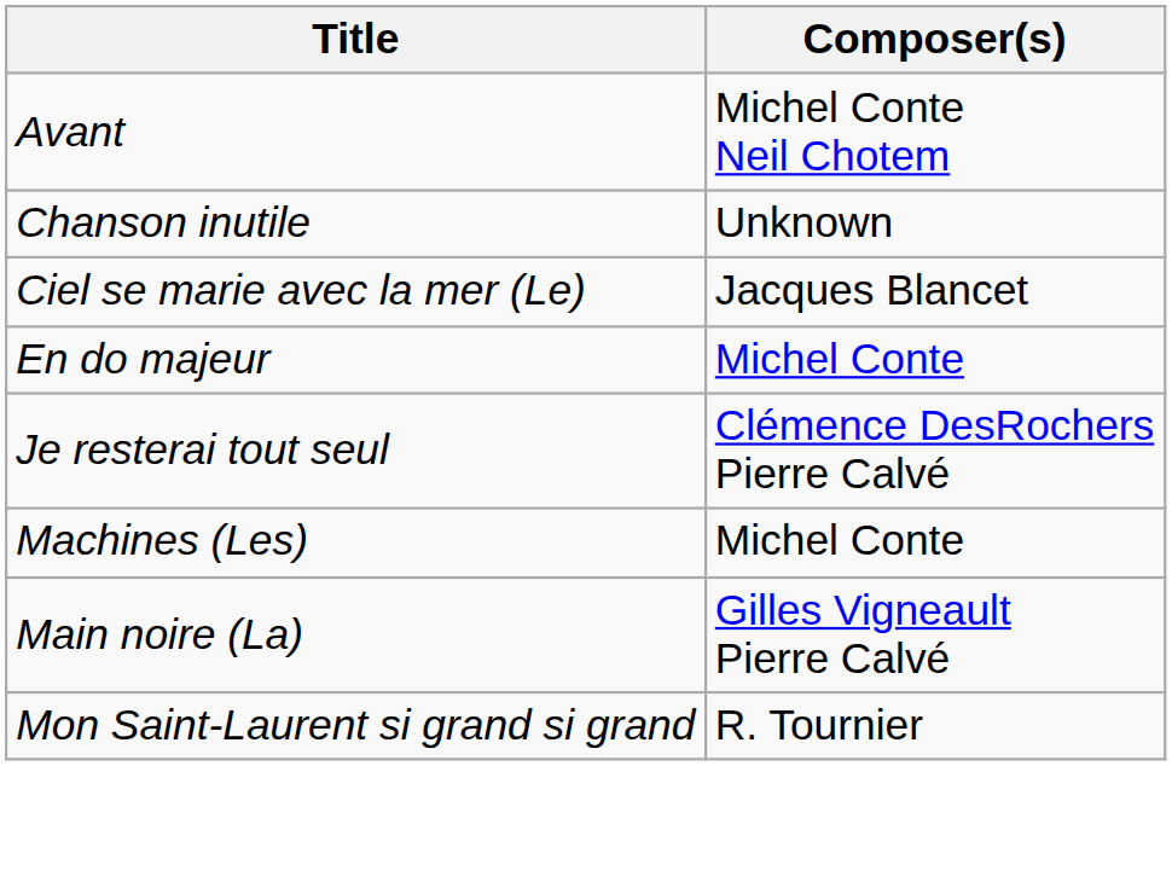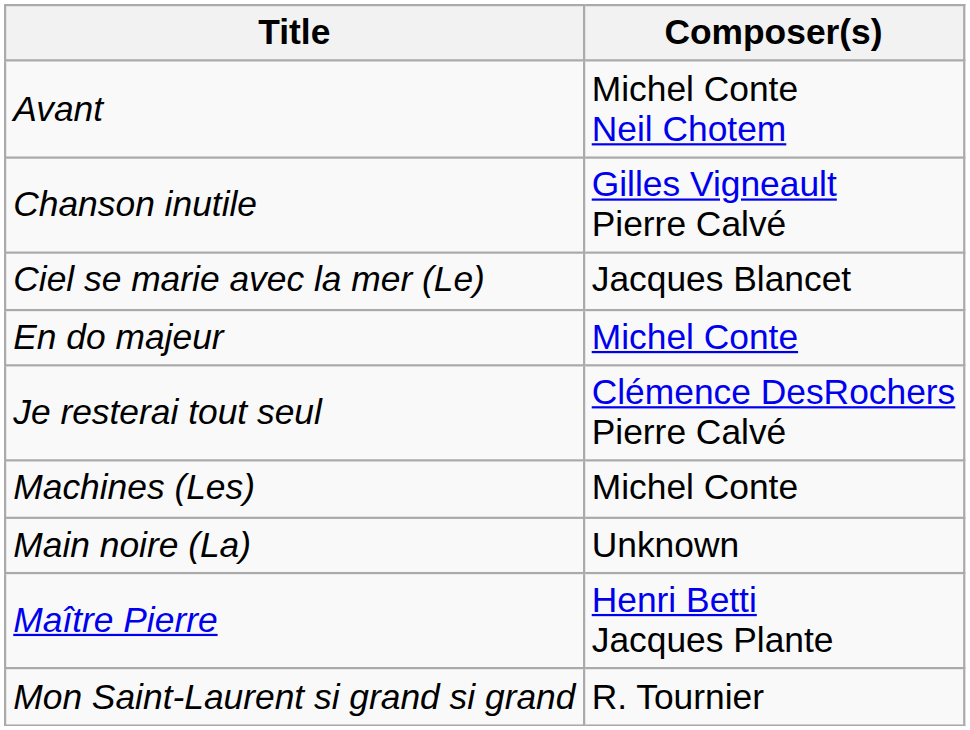 <table class="wikitable">
 <tr>
 <th scope=col>Title</th>
 <th scope=col>Composer(s)</th>
 </tr>
 <tr>
 <td><em>Avant</em></td>
 <td>Michel Conte<br><a href='#'>Neil Chotem</a></td>
 </tr>
 <tr>
 <td><em>Chanson inutile</em></td>
-<td>Unknown</td>
+<td><a href='#'>Gilles Vigneault</a><br>Pierre Calvé</td>
 </tr>
 <tr>
 <td><em>Ciel se marie avec la mer (Le)</em></td>
 <td>Jacques Blancet</td>
 </tr>
 <tr>
 <td><em>En do majeur</em></td>
 <td><a href='#'>Michel Conte</a></td>
 </tr>
 <tr>
 <td><em>Je resterai tout seul</em></td>
 <td><a href='#'>Clémence DesRochers</a><br>Pierre Calvé</td>
 </tr>
 <tr>
 <td><em>Machines (Les)</em></td>
 <td>Michel Conte</td>
 </tr>
 <tr>
 <td><em>Main noire (La)</em></td>
-<td><a href='#'>Gilles Vigneault</a><br>Pierre Calvé</td>
+<td>Unknown</td>
+</tr>
+<tr>
+<td><em><a href='#'>Maître Pierre</a></em></td>
+<td><a href='#'>Henri Betti</a><br>Jacques Plante</td>
 </tr>
 <tr>
 <td><em>Mon Saint-Laurent si grand si grand</em></td>
 <td>R. Tournier</td>
 </tr>
 </table>
